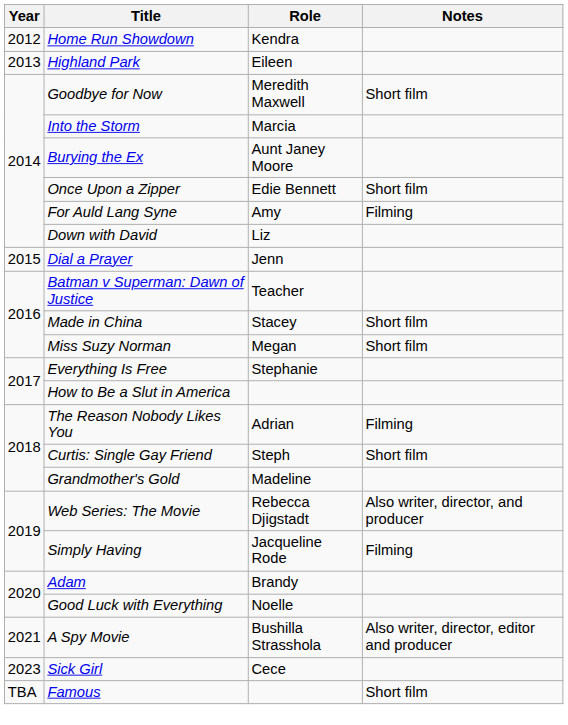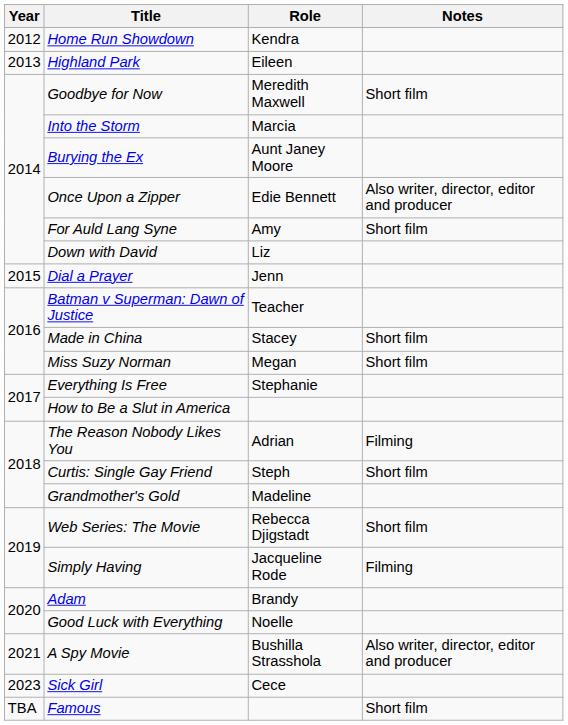 <table class="wikitable sortable">
 <tr>
 <th>Year</th>
 <th>Title</th>
 <th>Role</th>
 <th class="unsortable">Notes</th>
 </tr>
 <tr>
 <td>2012</td>
 <td><em><a href='#'>Home Run Showdown</a></em></td>
 <td>Kendra</td>
 <td></td>
 </tr>
 <tr>
 <td>2013</td>
 <td><em><a href='#'>Highland Park</a></em></td>
 <td>Eileen</td>
 <td></td>
 </tr>
 <tr>
 <td rowspan="6">2014</td>
 <td><em>Goodbye for Now</em></td>
 <td>Meredith Maxwell</td>
 <td>Short film</td>
 </tr>
 <tr>
 <td><em><a href='#'>Into the Storm</a></em></td>
 <td>Marcia</td>
 <td></td>
 </tr>
 <tr>
 <td><em><a href='#'>Burying the Ex</a></em></td>
 <td>Aunt Janey Moore</td>
 <td></td>
 </tr>
 <tr>
 <td><em>Once Upon a Zipper</em></td>
 <td>Edie Bennett</td>
-<td>Short film</td>
+<td>Also writer, director, editor and producer</td>
 </tr>
 <tr>
 <td><em>For Auld Lang Syne</em></td>
 <td>Amy</td>
-<td>Filming</td>
+<td>Short film</td>
 </tr>
 <tr>
 <td><em>Down with David</em></td>
 <td>Liz</td>
 <td></td>
 </tr>
 <tr>
 <td>2015</td>
 <td><em><a href='#'>Dial a Prayer</a></em></td>
 <td>Jenn</td>
 <td></td>
 </tr>
 <tr>
 <td rowspan="3">2016</td>
 <td><em><a href='#'>Batman v Superman: Dawn of Justice</a></em></td>
 <td>Teacher</td>
 <td></td>
 </tr>
 <tr>
 <td><em>Made in China</em></td>
 <td>Stacey</td>
 <td>Short film</td>
 </tr>
 <tr>
 <td><em>Miss Suzy Norman</em></td>
 <td>Megan</td>
 <td>Short film</td>
 </tr>
 <tr>
 <td rowspan="2">2017</td>
 <td><em>Everything Is Free</em></td>
 <td>Stephanie</td>
 <td></td>
 </tr>
 <tr>
 <td><em>How to Be a Slut in America</em></td>
 <td></td>
 <td></td>
 </tr>
 <tr>
 <td rowspan="3">2018</td>
 <td><em>The Reason Nobody Likes You</em></td>
 <td>Adrian</td>
 <td>Filming</td>
 </tr>
 <tr>
 <td><em>Curtis: Single Gay Friend</em></td>
 <td>Steph</td>
 <td>Short film</td>
 </tr>
 <tr>
 <td><em>Grandmother's Gold</em></td>
 <td>Madeline</td>
 <td></td>
 </tr>
 <tr>
 <td rowspan="2">2019</td>
 <td><em>Web Series: The Movie</em></td>
 <td>Rebecca Djigstadt</td>
-<td>Also writer, director, and producer</td>
+<td>Short film</td>
 </tr>
 <tr>
 <td><em>Simply Having</em></td>
 <td>Jacqueline Rode</td>
 <td>Filming</td>
 </tr>
 <tr>
 <td rowspan="2">2020</td>
 <td><em><a href='#'>Adam</a></em></td>
 <td>Brandy</td>
 <td></td>
 </tr>
 <tr>
 <td><em>Good Luck with Everything</em></td>
 <td>Noelle</td>
 <td></td>
 </tr>
 <tr>
 <td>2021</td>
 <td><em>A Spy Movie</em></td>
 <td>Bushilla Strasshola</td>
 <td>Also writer, director, editor and producer</td>
 </tr>
 <tr>
 <td>2023</td>
 <td><em><a href='#'>Sick Girl</a></em></td>
 <td>Cece</td>
 <td></td>
 </tr>
 <tr>
 <td>TBA</td>
 <td><em><a href='#'>Famous</a></em></td>
 <td></td>
 <td>Short film</td>
 </tr>
 </table>
